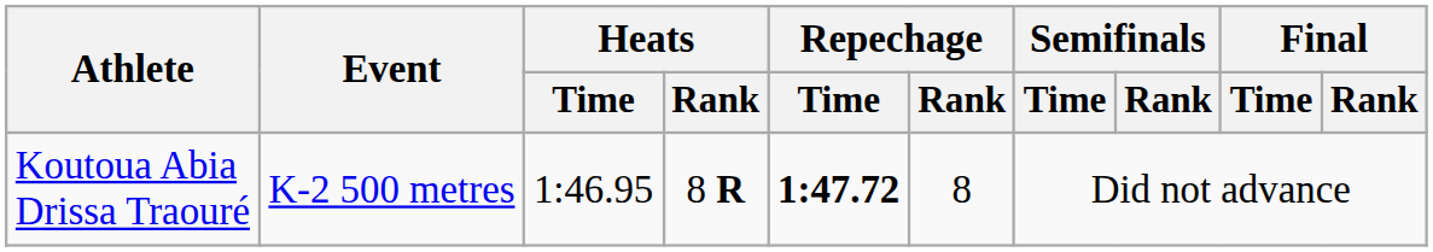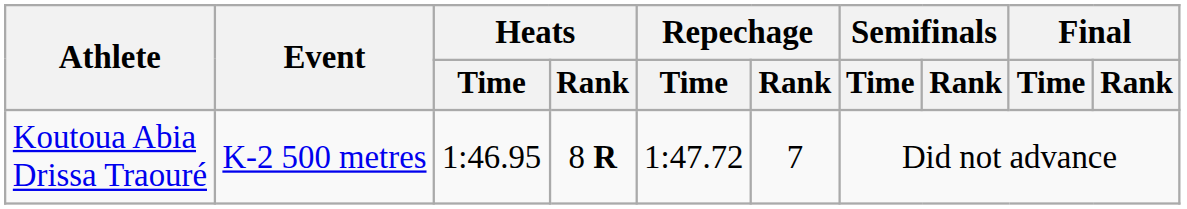 <table class=wikitable style="font-size:90%">
 <tr>
 <th rowspan="2">Athlete</th>
 <th rowspan="2">Event</th>
 <th colspan=2>Heats</th>
 <th colspan=2>Repechage</th>
 <th colspan=2>Semifinals</th>
 <th colspan=2>Final</th>
 </tr>
 <tr style="font-size:95%">
 <th>Time</th>
 <th>Rank</th>
 <th>Time</th>
 <th>Rank</th>
 <th>Time</th>
 <th>Rank</th>
 <th>Time</th>
 <th>Rank</th>
 </tr>
 <tr align=center>
 <td align=left><a href='#'>Koutoua Abia</a><br><a href='#'>Drissa Traouré</a></td>
 <td align=left><a href='#'>K-2 500 metres</a></td>
 <td>1:46.95</td>
 <td>8 <strong>R</strong></td>
-<td><strong>1:47.72</strong></td>
-<td>8</td>
+<td>1:47.72</td>
+<td>7</td>
 <td colspan=4>Did not advance</td>
 </tr>
 </table>
